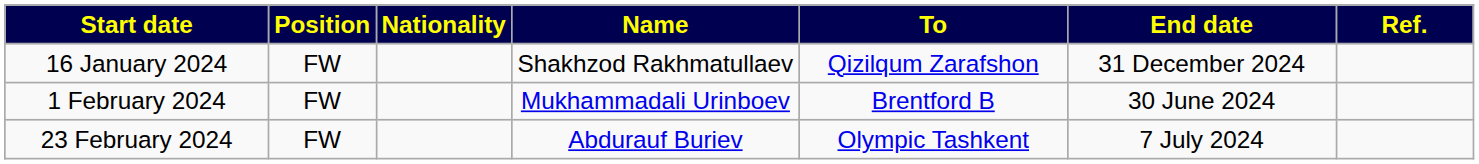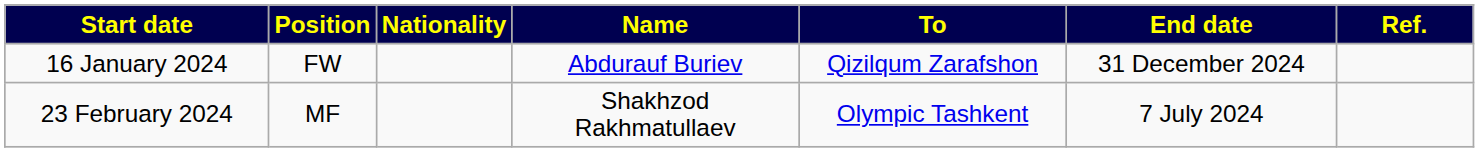 <table class="wikitable" style="text-align:center; font-size:90%">
 <tr>
 <th style="background:#000050; color:yellow; width:200px;">Start date</th>
 <th style="background:#000050; color:yellow; width:50px;">Position</th>
 <th style="background:#000050; color:yellow; width:50px;">Nationality</th>
 <th style="background:#000050; color:yellow; width:200px;">Name</th>
 <th style="background:#000050; color:yellow; width:200px;">To</th>
 <th style="background:#000050; color:yellow; width:200px;">End date</th>
 <th style="background:#000050; color:yellow; width:100px;">Ref.</th>
 </tr>
 <tr>
 <td>16 January 2024</td>
 <td>FW</td>
 <td></td>
-<td>Shakhzod Rakhmatullaev</td>
+<td><a href='#'>Abdurauf Buriev</a></td>
 <td><a href='#'>Qizilqum Zarafshon</a></td>
 <td>31 December 2024</td>
 <td></td>
 </tr>
 <tr>
-<td>1 February 2024</td>
-<td>FW</td>
+<td>23 February 2024</td>
+<td>MF</td>
 <td></td>
-<td><a href='#'>Mukhammadali Urinboev</a></td>
-<td><a href='#'>Brentford B</a></td>
-<td>30 June 2024</td>
-<td></td>
-</tr>
-<tr>
-<td>23 February 2024</td>
-<td>FW</td>
-<td></td>
-<td><a href='#'>Abdurauf Buriev</a></td>
+<td>Shakhzod Rakhmatullaev</td>
 <td><a href='#'>Olympic Tashkent</a></td>
 <td>7 July 2024</td>
 <td></td>
 </tr>
 </table>
